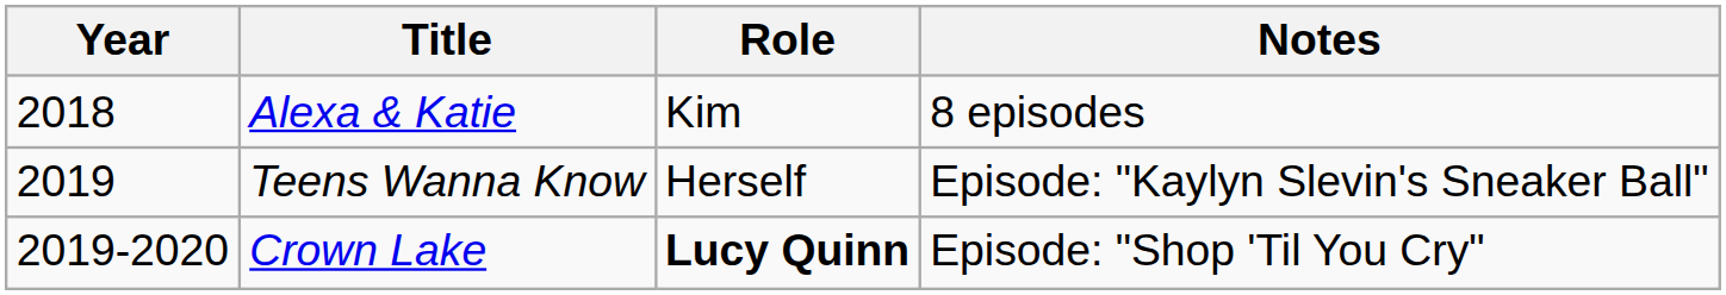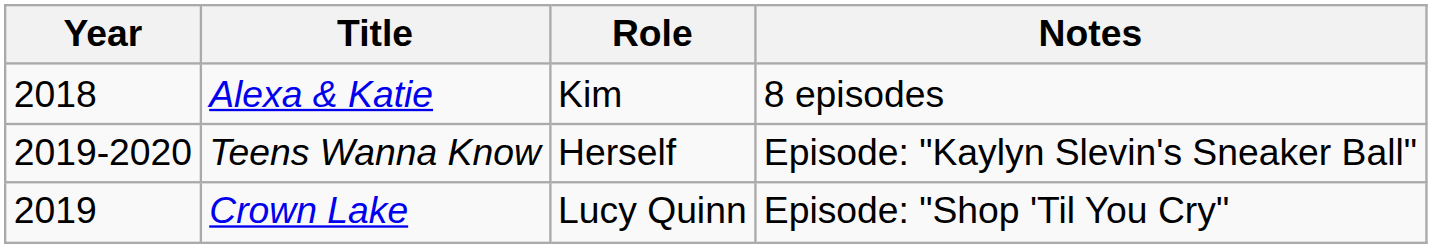 <table class="wikitable sortable">
 <tr>
 <th>Year</th>
 <th>Title</th>
 <th>Role</th>
 <th class="unsortable">Notes</th>
 </tr>
 <tr>
 <td>2018</td>
 <td><em><a href='#'>Alexa & Katie</a></em></td>
 <td>Kim</td>
 <td>8 episodes</td>
 </tr>
 <tr>
-<td>2019</td>
+<td>2019-2020</td>
 <td><em>Teens Wanna Know</em></td>
 <td>Herself</td>
 <td>Episode: "Kaylyn Slevin's Sneaker Ball"</td>
 </tr>
 <tr>
-<td>2019-2020</td>
+<td>2019</td>
 <td><em><a href='#'>Crown Lake</a></em></td>
-<td><strong>Lucy Quinn</strong></td>
+<td>Lucy Quinn</td>
 <td>Episode: "Shop 'Til You Cry"</td>
 </tr>
 </table>
